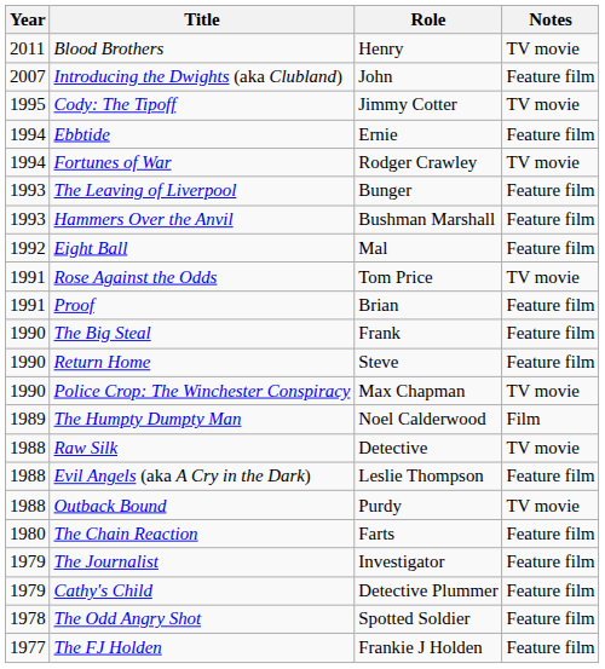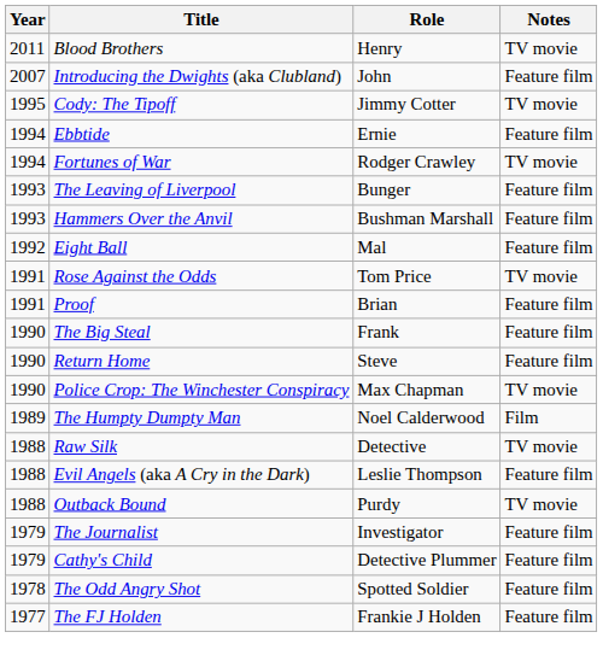 <table class="wikitable">
 <tr>
 <th>Year</th>
 <th>Title</th>
 <th>Role</th>
 <th>Notes</th>
 </tr>
 <tr>
 <td>2011</td>
 <td><em>Blood Brothers</em></td>
 <td>Henry</td>
 <td>TV movie</td>
 </tr>
 <tr>
 <td>2007</td>
 <td><em><a href='#'>Introducing the Dwights</a></em> (aka <em>Clubland</em>)</td>
 <td>John</td>
 <td>Feature film</td>
 </tr>
 <tr>
 <td>1995</td>
 <td><em><a href='#'>Cody: The Tipoff</a></em></td>
 <td>Jimmy Cotter</td>
 <td>TV movie</td>
 </tr>
 <tr>
 <td>1994</td>
 <td><em><a href='#'>Ebbtide</a></em></td>
 <td>Ernie</td>
 <td>Feature film</td>
 </tr>
 <tr>
 <td>1994</td>
 <td><em><a href='#'>Fortunes of War</a></em></td>
 <td>Rodger Crawley</td>
 <td>TV movie</td>
 </tr>
 <tr>
 <td>1993</td>
 <td><em><a href='#'>The Leaving of Liverpool</a></em></td>
 <td>Bunger</td>
 <td>Feature film</td>
 </tr>
 <tr>
 <td>1993</td>
 <td><em><a href='#'>Hammers Over the Anvil</a></em></td>
 <td>Bushman Marshall</td>
 <td>Feature film</td>
 </tr>
 <tr>
 <td>1992</td>
 <td><em><a href='#'>Eight Ball</a></em></td>
 <td>Mal</td>
 <td>Feature film</td>
 </tr>
 <tr>
 <td>1991</td>
 <td><em><a href='#'>Rose Against the Odds</a></em></td>
 <td>Tom Price</td>
 <td>TV movie</td>
 </tr>
 <tr>
 <td>1991</td>
 <td><em><a href='#'>Proof</a></em></td>
 <td>Brian</td>
 <td>Feature film</td>
 </tr>
 <tr>
 <td>1990</td>
 <td><em><a href='#'>The Big Steal</a></em></td>
 <td>Frank</td>
 <td>Feature film</td>
 </tr>
 <tr>
 <td>1990</td>
 <td><em><a href='#'>Return Home</a></em></td>
 <td>Steve</td>
 <td>Feature film</td>
 </tr>
 <tr>
 <td>1990</td>
 <td><em><a href='#'>Police Crop: The Winchester Conspiracy</a></em></td>
 <td>Max Chapman</td>
 <td>TV movie</td>
 </tr>
 <tr>
 <td>1989</td>
 <td><em><a href='#'>The Humpty Dumpty Man</a></em></td>
 <td>Noel Calderwood</td>
 <td>Film</td>
 </tr>
 <tr>
 <td>1988</td>
 <td><em><a href='#'>Raw Silk</a></em></td>
 <td>Detective</td>
 <td>TV movie</td>
 </tr>
 <tr>
 <td>1988</td>
 <td><em><a href='#'>Evil Angels</a></em> (aka <em>A Cry in the Dark</em>)</td>
 <td>Leslie Thompson</td>
 <td>Feature film</td>
 </tr>
 <tr>
 <td>1988</td>
 <td><em><a href='#'>Outback Bound</a></em></td>
 <td>Purdy</td>
 <td>TV movie</td>
 </tr>
 <tr>
-<td>1980</td>
-<td><em><a href='#'>The Chain Reaction</a></em></td>
-<td>Farts</td>
-<td>Feature film</td>
-</tr>
-<tr>
 <td>1979</td>
 <td><em><a href='#'>The Journalist</a></em></td>
 <td>Investigator</td>
 <td>Feature film</td>
 </tr>
 <tr>
 <td>1979</td>
 <td><em><a href='#'>Cathy's Child</a></em></td>
 <td>Detective Plummer</td>
 <td>Feature film</td>
 </tr>
 <tr>
 <td>1978</td>
 <td><em><a href='#'>The Odd Angry Shot</a></em></td>
 <td>Spotted Soldier</td>
 <td>Feature film</td>
 </tr>
 <tr>
 <td>1977</td>
 <td><em><a href='#'>The FJ Holden</a></em></td>
 <td>Frankie J Holden</td>
 <td>Feature film</td>
 </tr>
 </table>
